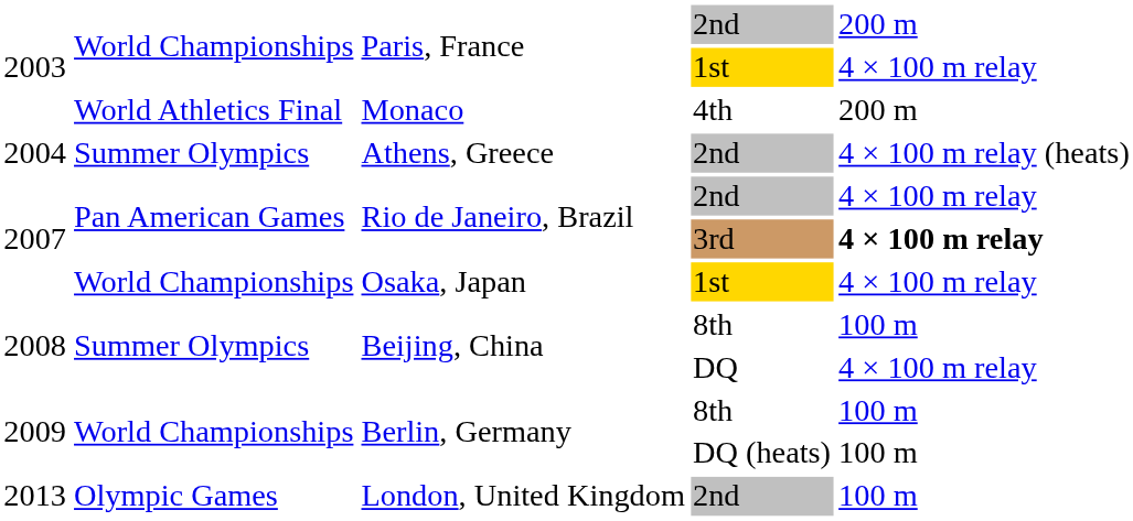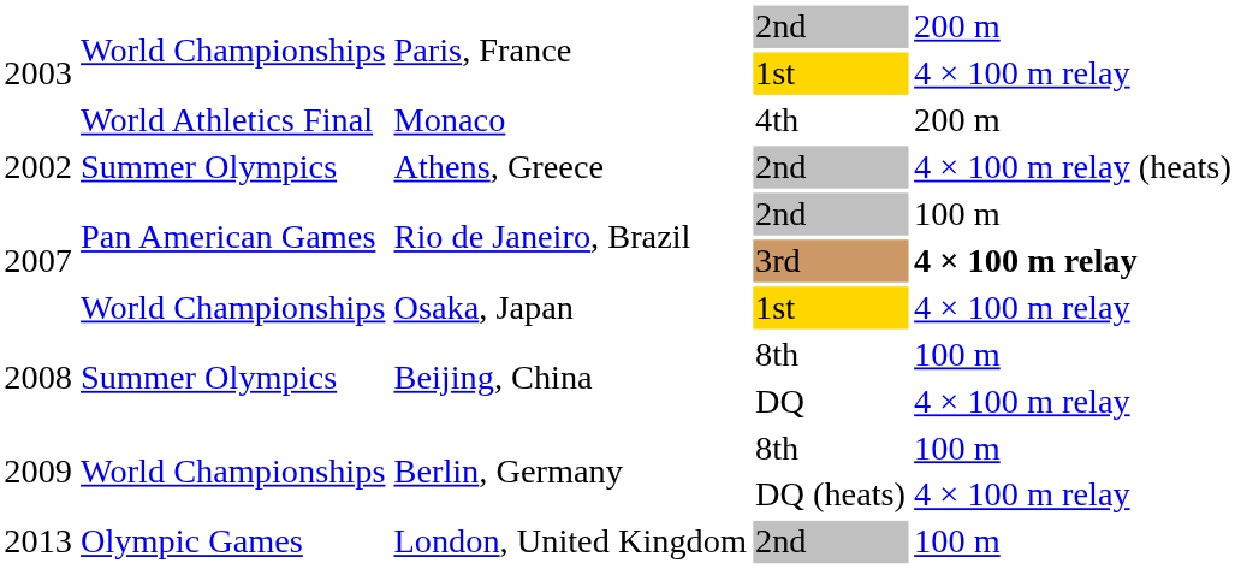 <table>
 <tr>
 <td rowspan=3>2003</td>
 <td rowspan=2><a href='#'>World Championships</a></td>
 <td rowspan=2><a href='#'>Paris</a>, France</td>
 <td bgcolor=silver>2nd</td>
 <td><a href='#'>200 m</a></td>
 </tr>
 <tr>
 <td bgcolor=gold>1st</td>
 <td><a href='#'>4 × 100 m relay</a></td>
 </tr>
 <tr>
 <td><a href='#'>World Athletics Final</a></td>
 <td><a href='#'>Monaco</a></td>
 <td>4th</td>
 <td>200 m</td>
 </tr>
 <tr>
-<td>2004</td>
+<td>2002</td>
 <td><a href='#'>Summer Olympics</a></td>
 <td><a href='#'>Athens</a>, Greece</td>
 <td bgcolor=silver>2nd</td>
 <td><a href='#'>4 × 100 m relay</a> (heats)</td>
 </tr>
 <tr>
 <td rowspan=3>2007</td>
 <td rowspan=2><a href='#'>Pan American Games</a></td>
 <td rowspan=2><a href='#'>Rio de Janeiro</a>, Brazil</td>
 <td bgcolor=silver>2nd</td>
-<td><a href='#'>4 × 100 m relay</a></td>
+<td>100 m</td>
 </tr>
 <tr>
 <td bgcolor=cc9966>3rd</td>
 <td><strong>4 × 100 m relay</strong></td>
 </tr>
 <tr>
 <td><a href='#'>World Championships</a></td>
 <td><a href='#'>Osaka</a>, Japan</td>
 <td bgcolor=gold>1st</td>
 <td><a href='#'>4 × 100 m relay</a></td>
 </tr>
 <tr>
 <td rowspan=2>2008</td>
 <td rowspan=2><a href='#'>Summer Olympics</a></td>
 <td rowspan=2><a href='#'>Beijing</a>, China</td>
 <td>8th</td>
 <td><a href='#'>100 m</a></td>
 </tr>
 <tr>
 <td>DQ</td>
 <td><a href='#'>4 × 100 m relay</a></td>
 </tr>
 <tr>
 <td rowspan=2>2009</td>
 <td rowspan=2><a href='#'>World Championships</a></td>
 <td rowspan=2><a href='#'>Berlin</a>, Germany</td>
 <td>8th</td>
 <td><a href='#'>100 m</a></td>
 </tr>
 <tr>
 <td>DQ (heats)</td>
-<td>100 m</td>
+<td><a href='#'>4 × 100 m relay</a></td>
 </tr>
 <tr>
 <td>2013</td>
 <td><a href='#'>Olympic Games</a></td>
 <td><a href='#'>London</a>, United Kingdom</td>
 <td bgcolor="silver">2nd</td>
 <td><a href='#'>100 m</a></td>
 </tr>
 </table>
